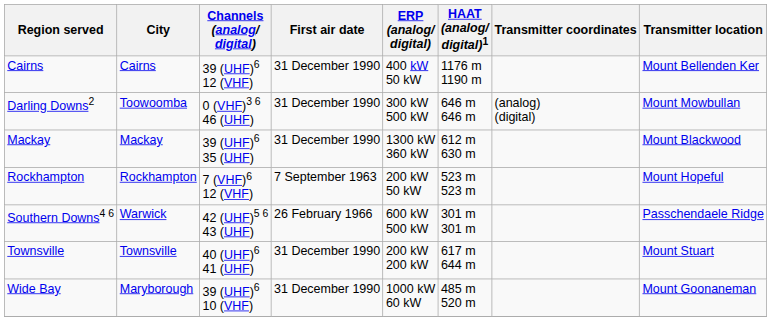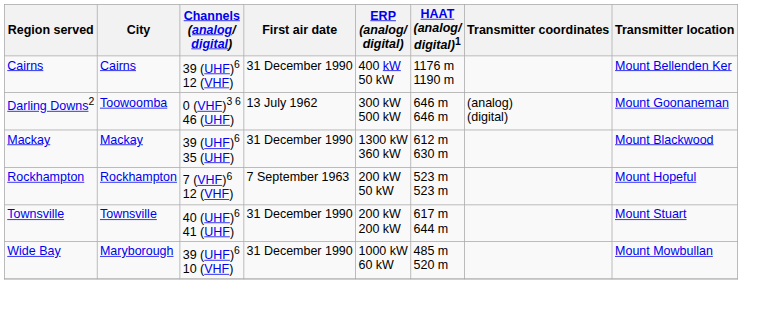 <table class="wikitable">
 <tr>
 <th>Region served</th>
 <th>City</th>
 <th><a href='#'>Channels</a><br><em>(<a href='#'>analog</a>/<br><a href='#'>digital</a>)</em></th>
 <th>First air date</th>
 <th><a href='#'>ERP</a><br><em>(analog/<br>digital)</em></th>
 <th><a href='#'>HAAT</a><br><em>(analog/<br>digital)</em><sup>1</sup></th>
 <th>Transmitter coordinates</th>
 <th>Transmitter location</th>
 </tr>
 <tr style="vertical-align: top; text-align: left;">
 <td><a href='#'>Cairns</a></td>
 <td><a href='#'>Cairns</a></td>
 <td>39 (<a href='#'>UHF</a>)<sup>6</sup><br>12 (<a href='#'>VHF</a>)</td>
 <td>31 December 1990</td>
 <td>400 <a href='#'>kW</a><br>50 kW</td>
 <td>1176 m<br>1190 m</td>
 <td></td>
 <td><a href='#'>Mount Bellenden Ker</a></td>
 </tr>
 <tr style="vertical-align: top; text-align: left;">
 <td><a href='#'>Darling Downs</a><sup>2</sup></td>
 <td><a href='#'>Toowoomba</a></td>
 <td>0 (<a href='#'>VHF</a>)<sup>3 6</sup><br>46 (<a href='#'>UHF</a>)</td>
-<td>31 December 1990</td>
+<td>13 July 1962</td>
 <td>300 kW<br>500 kW</td>
 <td>646 m<br>646 m</td>
 <td> (analog)<br> (digital)</td>
-<td><a href='#'>Mount Mowbullan</a></td>
+<td><a href='#'>Mount Goonaneman</a></td>
 </tr>
 <tr style="vertical-align: top; text-align: left;">
 <td><a href='#'>Mackay</a></td>
 <td><a href='#'>Mackay</a></td>
 <td>39 (<a href='#'>UHF</a>)<sup>6</sup><br>35 (<a href='#'>UHF</a>)</td>
 <td>31 December 1990</td>
 <td>1300 kW<br>360 kW</td>
 <td>612 m<br>630 m</td>
 <td></td>
 <td><a href='#'>Mount Blackwood</a></td>
 </tr>
 <tr style="vertical-align: top; text-align: left;">
 <td><a href='#'>Rockhampton</a></td>
 <td><a href='#'>Rockhampton</a></td>
 <td>7 (<a href='#'>VHF</a>)<sup>6</sup><br>12 (<a href='#'>VHF</a>)</td>
 <td>7 September 1963</td>
 <td>200 kW<br>50 kW</td>
 <td>523 m<br>523 m</td>
 <td></td>
 <td><a href='#'>Mount Hopeful</a></td>
 </tr>
 <tr style="vertical-align: top; text-align: left;">
-<td><a href='#'>Southern Downs</a><sup>4 6</sup></td>
-<td><a href='#'>Warwick</a></td>
-<td>42 (<a href='#'>UHF</a>)<sup>5 6</sup><br>43 (<a href='#'>UHF</a>)</td>
-<td>26 February 1966</td>
-<td>600 kW<br>500 kW</td>
-<td>301 m<br>301 m</td>
-<td></td>
-<td><a href='#'>Passchendaele Ridge</a></td>
-</tr>
-<tr style="vertical-align: top; text-align: left;">
 <td><a href='#'>Townsville</a></td>
 <td><a href='#'>Townsville</a></td>
 <td>40 (<a href='#'>UHF</a>)<sup>6</sup><br>41 (<a href='#'>UHF</a>)</td>
 <td>31 December 1990</td>
 <td>200 kW<br>200 kW</td>
 <td>617 m<br>644 m</td>
 <td></td>
 <td><a href='#'>Mount Stuart</a></td>
 </tr>
 <tr style="vertical-align: top; text-align: left;">
 <td><a href='#'>Wide Bay</a></td>
 <td><a href='#'>Maryborough</a></td>
 <td>39 (<a href='#'>UHF</a>)<sup>6</sup><br>10 (<a href='#'>VHF</a>)</td>
 <td>31 December 1990</td>
 <td>1000 kW<br>60 kW</td>
 <td>485 m<br>520 m</td>
 <td></td>
-<td><a href='#'>Mount Goonaneman</a></td>
+<td><a href='#'>Mount Mowbullan</a></td>
 </tr>
 <tr style="vertical-align: top; text-align: left;">
 </tr>
 </table>
